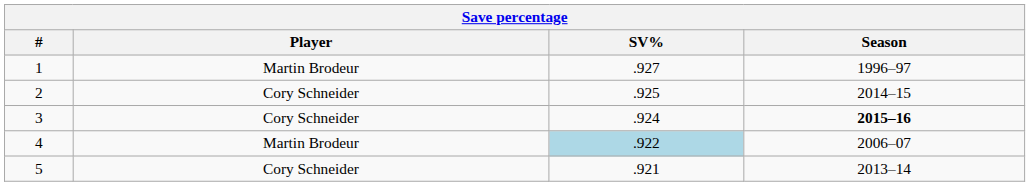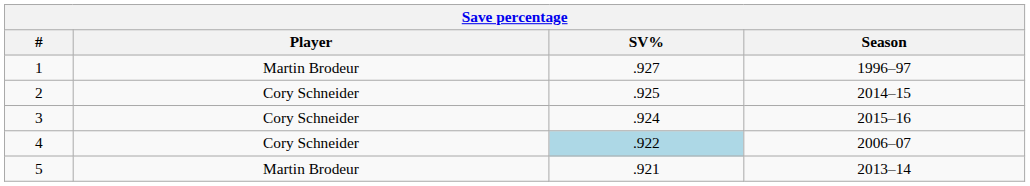 <table class="wikitable" style="text-align: center; font-size: 95%" width="80%">
 <tr>
 <th colspan="4"><a href='#'>Save percentage</a></th>
 </tr>
 <tr>
 <th>#</th>
 <th>Player</th>
 <th>SV%</th>
 <th>Season</th>
 </tr>
 <tr>
 <td>1</td>
 <td>Martin Brodeur</td>
 <td>.927</td>
 <td>1996–97</td>
 </tr>
 <tr>
 <td>2</td>
 <td>Cory Schneider</td>
 <td>.925</td>
 <td>2014–15</td>
 </tr>
 <tr>
 <td>3</td>
 <td>Cory Schneider</td>
 <td>.924</td>
-<td><strong>2015–16</strong></td>
+<td>2015–16</td>
 </tr>
 <tr>
 <td>4</td>
-<td>Martin Brodeur</td>
+<td>Cory Schneider</td>
 <td style="background: lightblue;">.922</td>
 <td>2006–07</td>
 </tr>
 <tr>
 <td>5</td>
-<td>Cory Schneider</td>
+<td>Martin Brodeur</td>
 <td>.921</td>
 <td>2013–14</td>
 </tr>
 </table>
